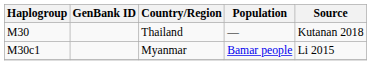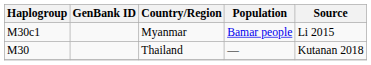 <table class="wikitable sortable">
 <tr>
 <th scope="col">Haplogroup</th>
 <th scope="col">GenBank ID</th>
 <th scope="col">Country/Region</th>
 <th scope="col">Population</th>
 <th scope="col">Source</th>
 </tr>
 <tr>
+<td>M30c1</td>
+<td></td>
+<td>Myanmar</td>
+<td><a href='#'>Bamar people</a></td>
+<td>Li 2015</td>
+</tr>
+<tr>
 <td>M30</td>
 <td></td>
 <td>Thailand</td>
 <td>—</td>
 <td>Kutanan 2018</td>
 </tr>
 <tr>
-<td>M30c1</td>
-<td></td>
-<td>Myanmar</td>
-<td><a href='#'>Bamar people</a></td>
-<td>Li 2015</td>
-</tr>
-<tr>
 </tr>
 </table>
